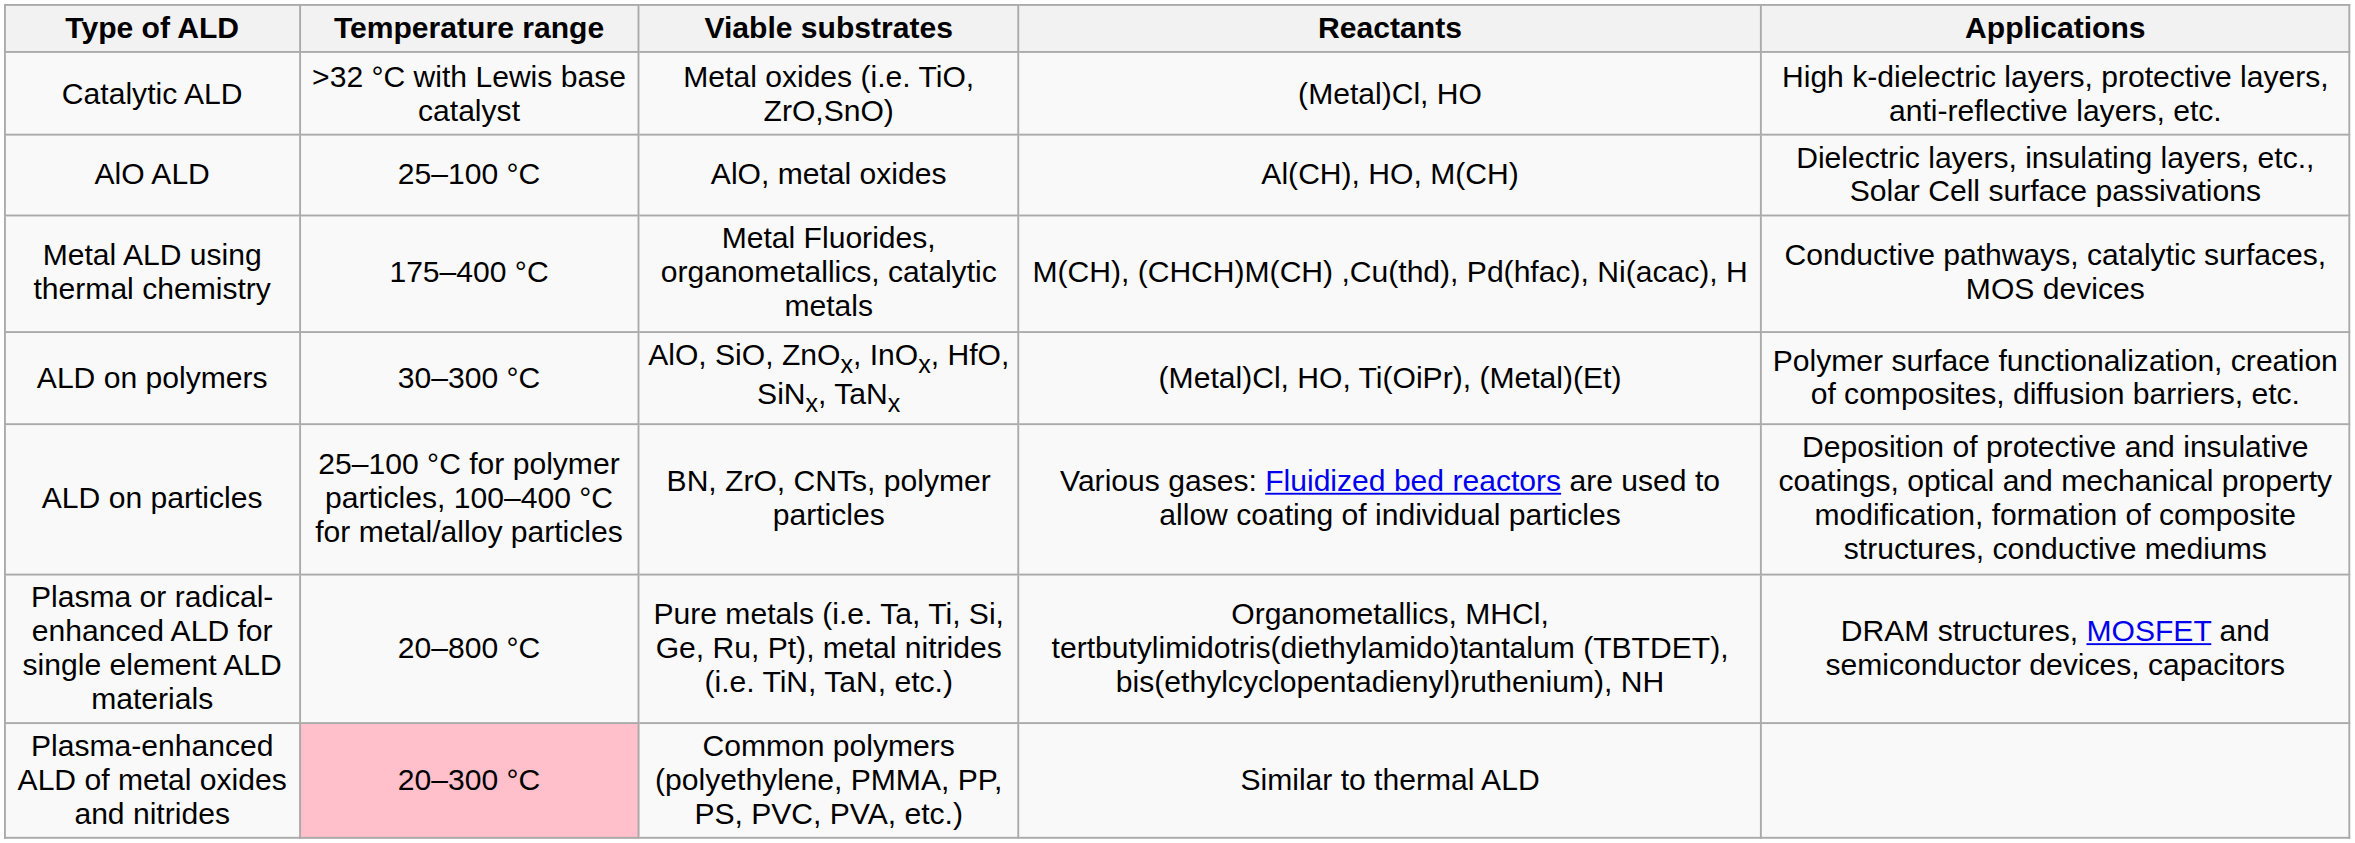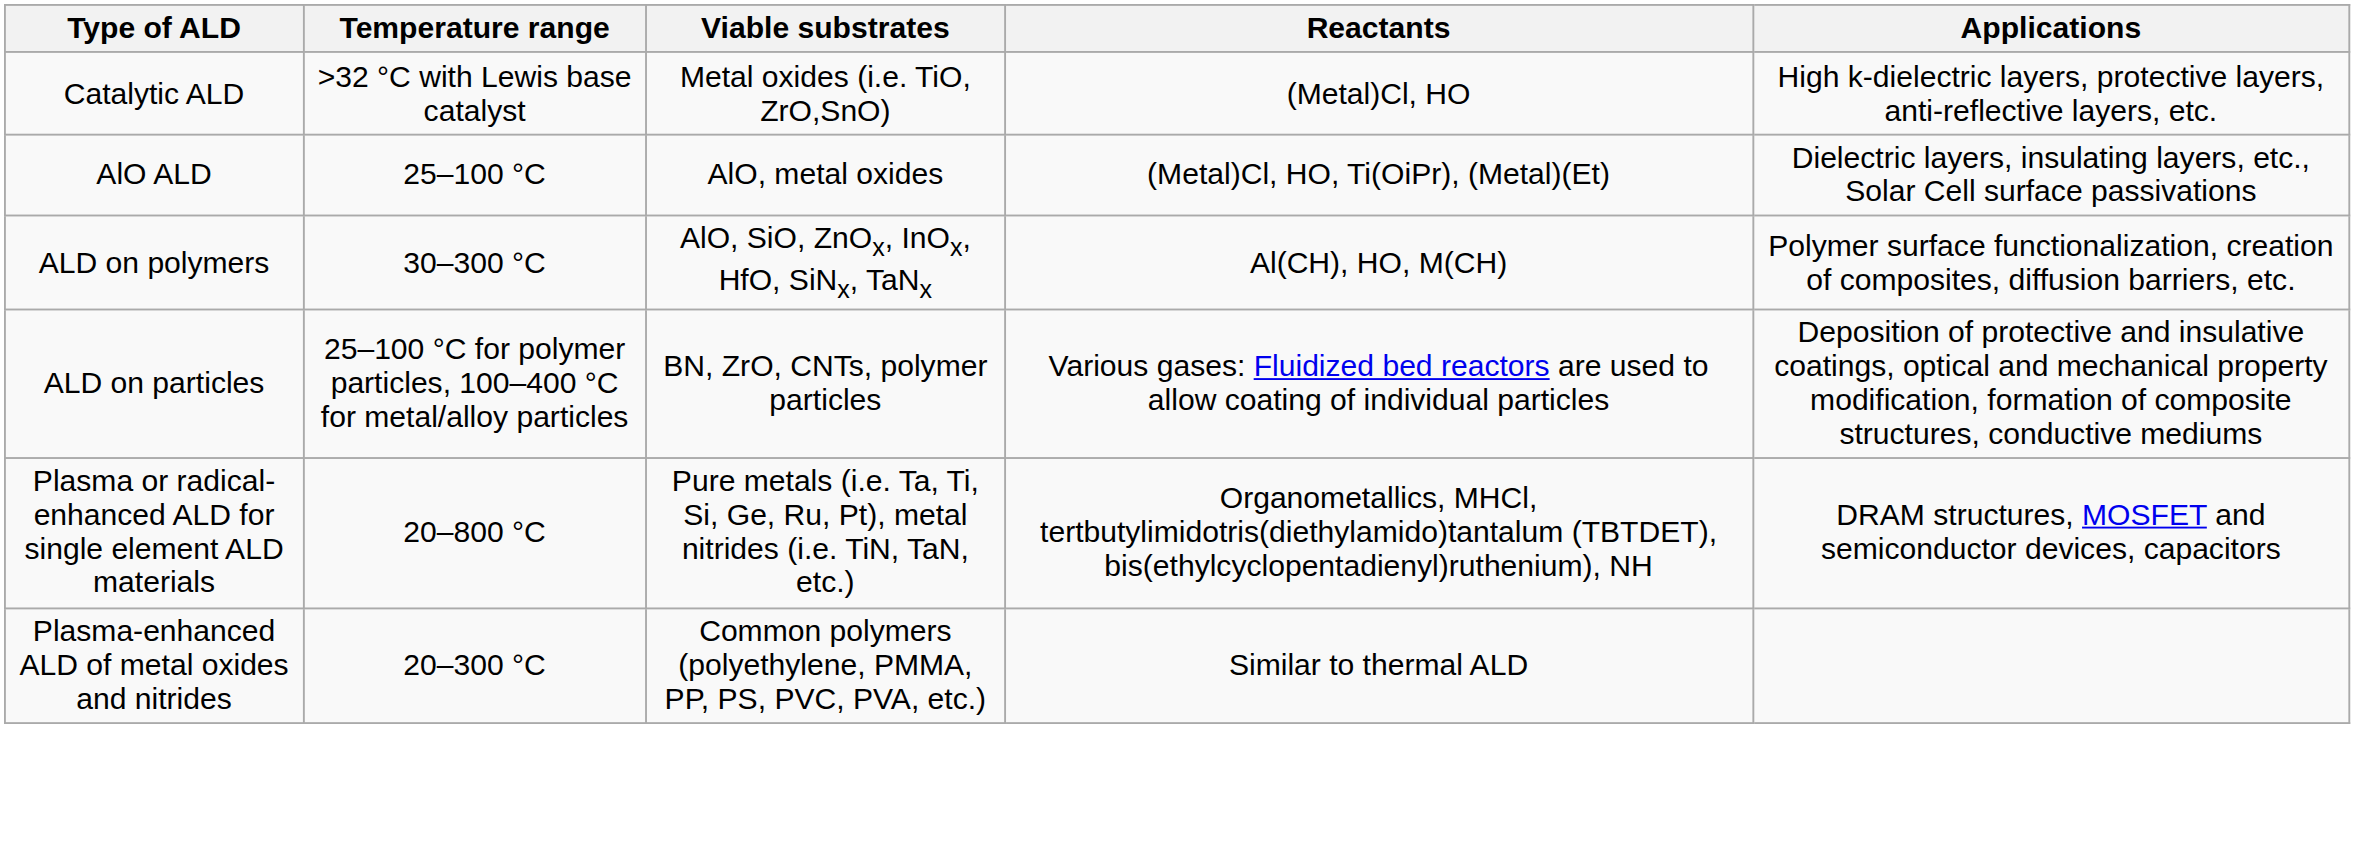 <table class="wikitable" style="text-align:center;">
 <tr>
 <th>Type of ALD</th>
 <th>Temperature range</th>
 <th>Viable substrates</th>
 <th>Reactants</th>
 <th>Applications</th>
 </tr>
 <tr>
 <td>Catalytic ALD</td>
 <td>>32 °C with Lewis base catalyst</td>
 <td>Metal oxides (i.e. TiO, ZrO,SnO)</td>
 <td>(Metal)Cl, HO</td>
 <td>High k-dielectric layers, protective layers, anti-reflective layers, etc.</td>
 </tr>
 <tr>
 <td>AlO ALD</td>
 <td>25–100 °C</td>
 <td>AlO, metal oxides</td>
-<td>Al(CH), HO, M(CH)</td>
+<td>(Metal)Cl, HO, Ti(OiPr), (Metal)(Et)</td>
 <td>Dielectric layers, insulating layers, etc., Solar Cell surface passivations</td>
-</tr>
-<tr>
-<td>Metal ALD using thermal chemistry</td>
-<td>175–400 °C</td>
-<td>Metal Fluorides, organometallics, catalytic metals</td>
-<td>M(CH), (CHCH)M(CH) ,Cu(thd), Pd(hfac), Ni(acac), H</td>
-<td>Conductive pathways, catalytic surfaces, MOS devices</td>
 </tr>
 <tr>
 <td>ALD on polymers</td>
 <td>30–300 °C</td>
 <td>AlO, SiO, ZnO<sub>x</sub>, InO<sub>x</sub>, HfO, SiN<sub>x</sub>, TaN<sub>x</sub></td>
-<td>(Metal)Cl, HO, Ti(OiPr), (Metal)(Et)</td>
+<td>Al(CH), HO, M(CH)</td>
 <td>Polymer surface functionalization, creation of composites, diffusion barriers, etc.</td>
 </tr>
 <tr>
 <td>ALD on particles</td>
 <td>25–100 °C for polymer particles, 100–400 °C for metal/alloy particles</td>
 <td>BN, ZrO, CNTs, polymer particles</td>
 <td>Various gases: <a href='#'>Fluidized bed reactors</a> are used to allow coating of individual particles</td>
 <td>Deposition of protective and insulative coatings, optical and mechanical property modification, formation of composite structures, conductive mediums</td>
 </tr>
 <tr>
 <td>Plasma or radical-enhanced ALD for single element ALD materials</td>
 <td>20–800 °C</td>
 <td>Pure metals (i.e. Ta, Ti, Si, Ge, Ru, Pt), metal nitrides (i.e. TiN, TaN, etc.)</td>
 <td>Organometallics, MHCl, tertbutylimidotris(diethylamido)tantalum (TBTDET), bis(ethylcyclopentadienyl)ruthenium), NH</td>
 <td>DRAM structures, <a href='#'>MOSFET</a> and semiconductor devices, capacitors</td>
 </tr>
 <tr>
 <td>Plasma-enhanced ALD of metal oxides and nitrides</td>
-<td style="background: pink;">20–300 °C</td>
+<td>20–300 °C</td>
 <td>Common polymers (polyethylene, PMMA, PP, PS, PVC, PVA, etc.)</td>
 <td>Similar to thermal ALD</td>
 <td></td>
 </tr>
 </table>
